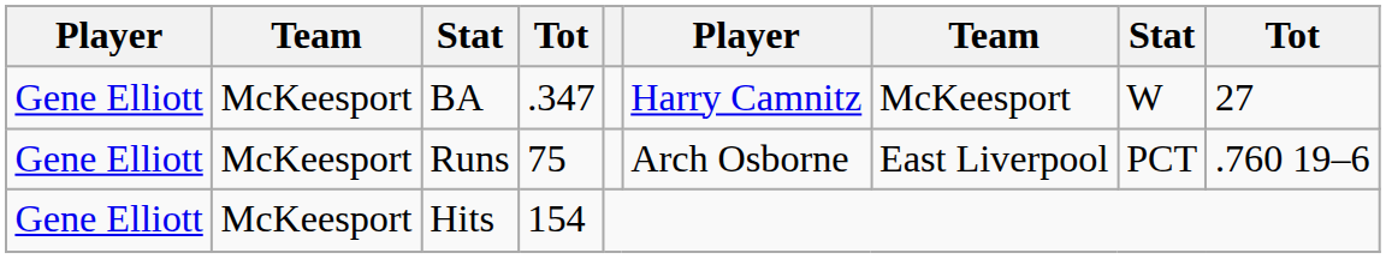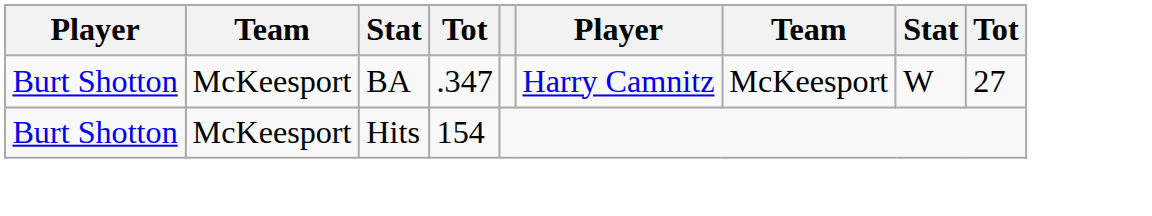 <table class="wikitable">
 <tr>
 <th>Player</th>
 <th>Team</th>
 <th>Stat</th>
 <th>Tot</th>
 <th></th>
 <th>Player</th>
 <th>Team</th>
 <th>Stat</th>
 <th>Tot</th>
 </tr>
 <tr>
-<td><a href='#'>Gene Elliott</a></td>
+<td><a href='#'>Burt Shotton</a></td>
 <td>McKeesport</td>
 <td>BA</td>
 <td>.347</td>
 <td></td>
 <td><a href='#'>Harry Camnitz</a></td>
 <td>McKeesport</td>
 <td>W</td>
 <td>27</td>
 </tr>
 <tr>
-<td><a href='#'>Gene Elliott</a></td>
-<td>McKeesport</td>
-<td>Runs</td>
-<td>75</td>
-<td></td>
-<td>Arch Osborne</td>
-<td>East Liverpool</td>
-<td>PCT</td>
-<td>.760 19–6</td>
-</tr>
-<tr>
-<td><a href='#'>Gene Elliott</a></td>
+<td><a href='#'>Burt Shotton</a></td>
 <td>McKeesport</td>
 <td>Hits</td>
 <td>154</td>
 </tr>
 </table>
